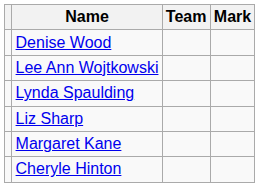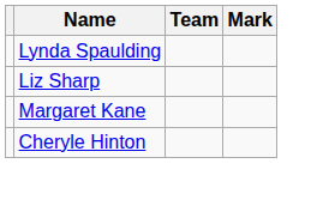 <table class=wikitable>
 <tr>
 <th></th>
 <th>Name</th>
 <th>Team</th>
 <th>Mark</th>
-</tr>
-<tr>
-<td></td>
-<td><a href='#'>Denise Wood</a></td>
-<td></td>
-<td></td>
-</tr>
-<tr>
-<td></td>
-<td><a href='#'>Lee Ann Wojtkowski</a></td>
-<td></td>
-<td></td>
 </tr>
 <tr>
 <td></td>
 <td><a href='#'>Lynda Spaulding</a></td>
 <td></td>
 <td></td>
 </tr>
 <tr>
 <td></td>
 <td><a href='#'>Liz Sharp</a></td>
 <td></td>
 <td></td>
 </tr>
 <tr>
 <td></td>
 <td><a href='#'>Margaret Kane</a></td>
 <td></td>
 <td></td>
 </tr>
 <tr>
 <td></td>
 <td><a href='#'>Cheryle Hinton</a></td>
 <td></td>
 <td></td>
 </tr>
 </table>
